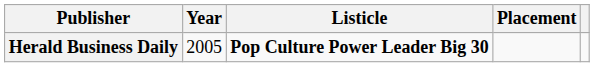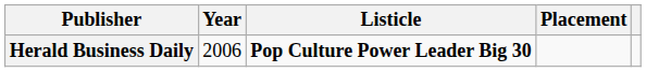 <table class="wikitable plainrowheaders sortable" style="text-align:left">
 <tr>
 <th scope="col">Publisher</th>
 <th scope="col">Year</th>
 <th scope="col">Listicle</th>
 <th scope="col">Placement</th>
 <th scope="col" class="unsortable"></th>
 </tr>
 <tr>
 <th scope="row">Herald Business Daily</th>
-<td>2005</td>
+<td>2006</td>
 <td><strong>Pop Culture Power Leader Big 30</strong></td>
 <td></td>
 <td></td>
 </tr>
 </table>
